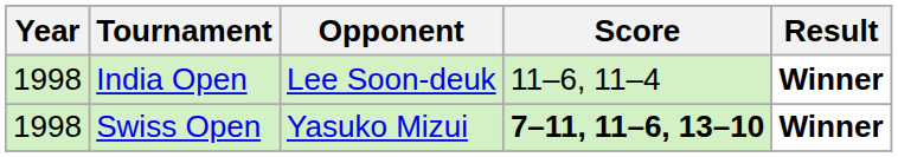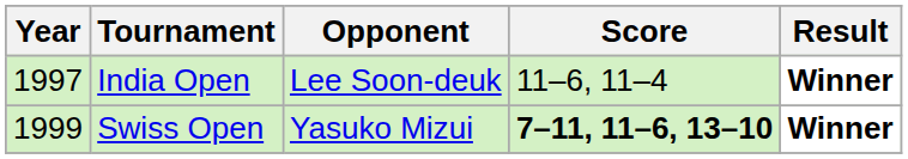 <table class="sortable wikitable" style="font-size: 90%;">
 <tr>
 <th>Year</th>
 <th>Tournament</th>
 <th>Opponent</th>
 <th>Score</th>
 <th>Result</th>
 </tr>
 <tr style="background:#D4F1C5">
-<td align="center">1998</td>
+<td align="center">1997</td>
 <td align="left"><a href='#'>India Open</a></td>
 <td align="left"> <a href='#'>Lee Soon-deuk</a></td>
 <td align="left">11–6, 11–4</td>
 <td style="text-align:left; background:white"> <strong>Winner</strong></td>
 </tr>
 <tr style="background:#D4F1C5">
-<td align="center">1998</td>
+<td align="center">1999</td>
 <td align="left"><a href='#'>Swiss Open</a></td>
 <td align="left"> <a href='#'>Yasuko Mizui</a></td>
 <td align="left"><strong>7–11, 11–6, 13–10</strong></td>
 <td style="text-align:left; background:white"> <strong>Winner</strong></td>
 </tr>
 </table>
